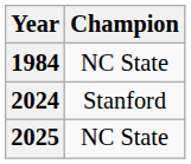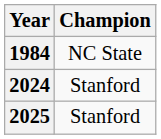 <table class="wikitable" style="text-align: center;">
 <tr>
 <th>Year</th>
 <th>Champion</th>
 </tr>
 <tr>
 <th>1984</th>
 <td>NC State</td>
 </tr>
 <tr>
 <th>2024</th>
 <td>Stanford</td>
 </tr>
 <tr>
 <th>2025</th>
-<td>NC State</td>
+<td>Stanford</td>
 </tr>
 </table>
